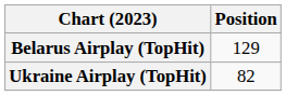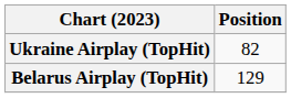 <table class="wikitable sortable plainrowheaders" style="text-align:center">
 <tr>
 <th scope="col">Chart (2023)</th>
 <th scope="col">Position</th>
 </tr>
 <tr>
+<th scope="row">Ukraine Airplay (TopHit)</th>
+<td>82</td>
+</tr>
+<tr>
 <th scope="row">Belarus Airplay (TopHit)</th>
 <td>129</td>
 </tr>
 <tr>
-<th scope="row">Ukraine Airplay (TopHit)</th>
-<td>82</td>
-</tr>
-<tr>
 </tr>
 </table>
